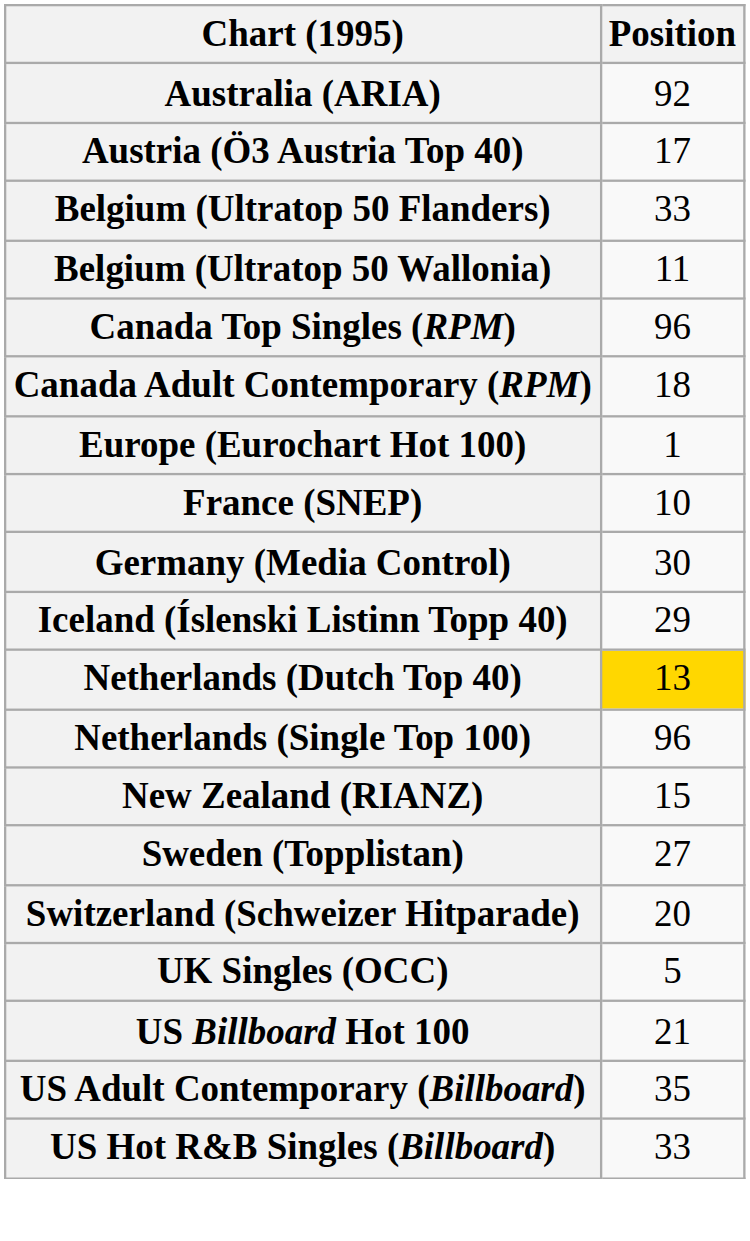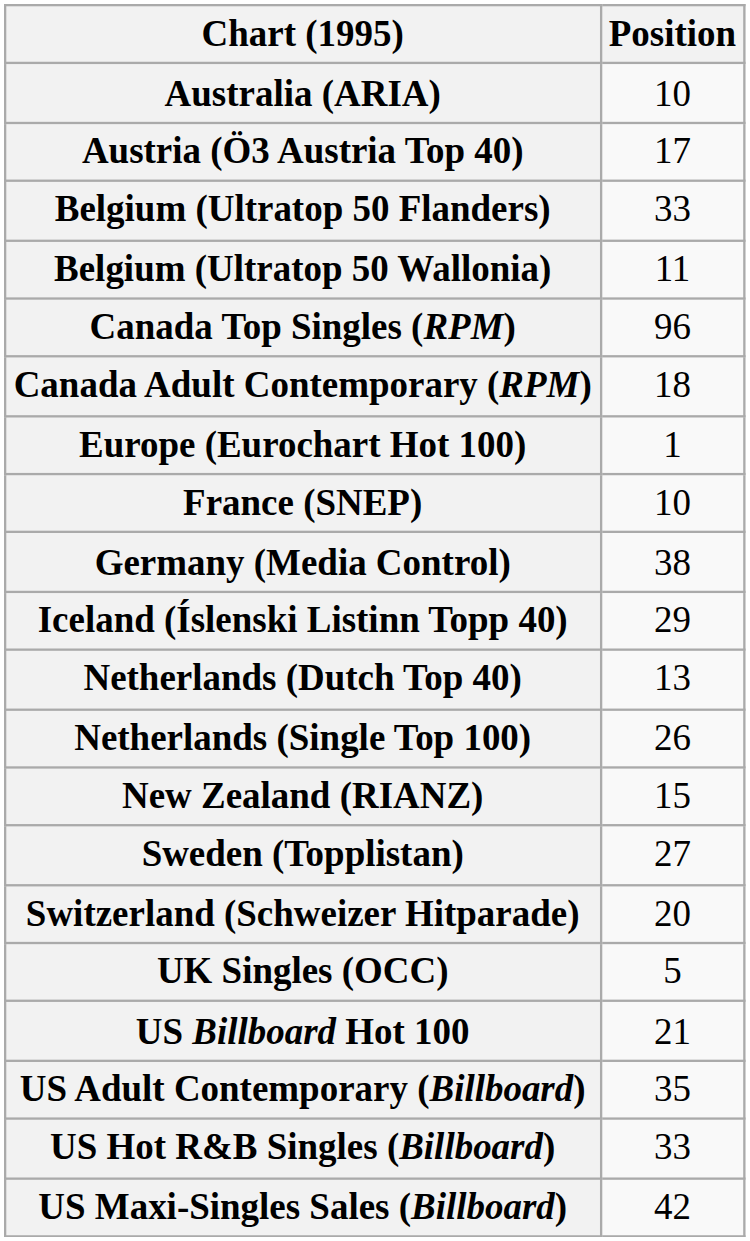 <table class="wikitable sortable plainrowheaders" style="text-align:center">
 <tr>
 <th scope="col">Chart (1995)</th>
 <th scope="col">Position</th>
 </tr>
 <tr>
 <th scope="row">Australia (ARIA)</th>
-<td>92</td>
+<td>10</td>
 </tr>
 <tr>
 <th scope="row">Austria (Ö3 Austria Top 40)</th>
 <td>17</td>
 </tr>
 <tr>
 <th scope="row">Belgium (Ultratop 50 Flanders)</th>
 <td>33</td>
 </tr>
 <tr>
 <th scope="row">Belgium (Ultratop 50 Wallonia)</th>
 <td>11</td>
 </tr>
 <tr>
 <th scope="row">Canada Top Singles (<em>RPM</em>)</th>
 <td>96</td>
 </tr>
 <tr>
 <th scope="row">Canada Adult Contemporary (<em>RPM</em>)</th>
 <td>18</td>
 </tr>
 <tr>
 <th scope="row">Europe (Eurochart Hot 100)</th>
 <td>1</td>
 </tr>
 <tr>
 <th scope="row">France (SNEP)</th>
 <td>10</td>
 </tr>
 <tr>
 <th scope="row">Germany (Media Control)</th>
-<td>30</td>
+<td>38</td>
 </tr>
 <tr>
 <th scope="row">Iceland (Íslenski Listinn Topp 40)</th>
 <td>29</td>
 </tr>
 <tr>
 <th scope="row">Netherlands (Dutch Top 40)</th>
-<td style="background: gold;">13</td>
+<td>13</td>
 </tr>
 <tr>
 <th scope="row">Netherlands (Single Top 100)</th>
-<td>96</td>
+<td>26</td>
 </tr>
 <tr>
 <th scope="row">New Zealand (RIANZ)</th>
 <td>15</td>
 </tr>
 <tr>
 <th scope="row">Sweden (Topplistan)</th>
 <td>27</td>
 </tr>
 <tr>
 <th scope="row">Switzerland (Schweizer Hitparade)</th>
 <td>20</td>
 </tr>
 <tr>
 <th scope="row">UK Singles (OCC)</th>
 <td>5</td>
 </tr>
 <tr>
 <th scope="row">US <em>Billboard</em> Hot 100</th>
 <td>21</td>
 </tr>
 <tr>
 <th scope="row">US Adult Contemporary (<em>Billboard</em>)</th>
 <td>35</td>
 </tr>
 <tr>
 <th scope="row">US Hot R&B Singles (<em>Billboard</em>)</th>
 <td>33</td>
 </tr>
+<tr>
+<th scope="row">US Maxi-Singles Sales (<em>Billboard</em>)</th>
+<td>42</td>
+</tr>
 </table>
